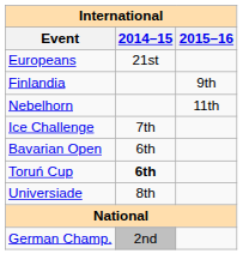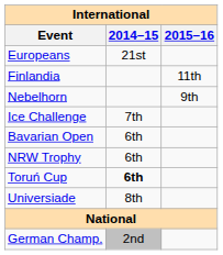 <table class="wikitable" style="text-align:center">
 <tr>
 <th colspan="3" style="background:#ffdead; text-align:center;">International</th>
 </tr>
 <tr>
 <th>Event</th>
 <th><a href='#'>2014–15</a></th>
 <th><a href='#'>2015–16</a></th>
 </tr>
 <tr>
 <td align=left><a href='#'>Europeans</a></td>
 <td>21st</td>
 <td></td>
 </tr>
 <tr>
 <td align=left> <a href='#'>Finlandia</a></td>
 <td></td>
-<td>9th</td>
+<td>11th</td>
 </tr>
 <tr>
 <td align=left> <a href='#'>Nebelhorn</a></td>
 <td></td>
-<td>11th</td>
+<td>9th</td>
 </tr>
 <tr>
 <td align=left> <a href='#'>Ice Challenge</a></td>
 <td>7th</td>
 <td></td>
 </tr>
 <tr>
 <td align=left><a href='#'>Bavarian Open</a></td>
+<td>6th</td>
+<td></td>
+</tr>
+<tr>
+<td align=left><a href='#'>NRW Trophy</a></td>
 <td>6th</td>
 <td></td>
 </tr>
 <tr>
 <td align=left><a href='#'>Toruń Cup</a></td>
 <td><strong>6th</strong></td>
 <td></td>
 </tr>
 <tr>
 <td align=left><a href='#'>Universiade</a></td>
 <td>8th</td>
 <td></td>
 </tr>
 <tr>
 <th colspan="3" style="background:#ffdead; text-align:center;">National</th>
 </tr>
 <tr>
 <td align=left><a href='#'>German Champ.</a></td>
 <td bgcolor=silver>2nd</td>
 <td></td>
 </tr>
 </table>
